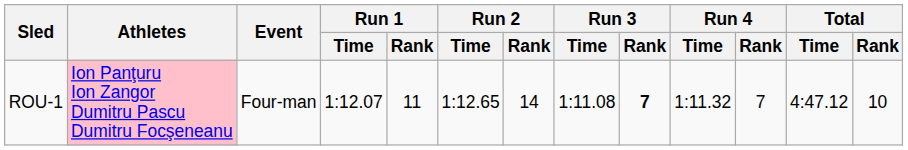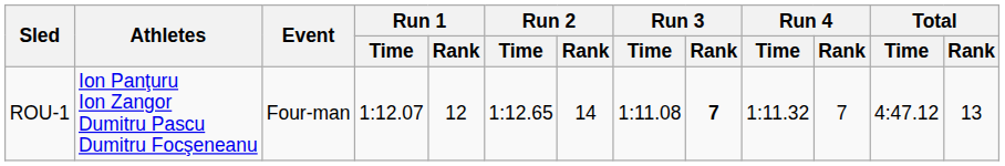 <table class="wikitable"  border="1" style="font-size:90%">
 <tr>
 <th rowspan="2">Sled</th>
 <th rowspan="2">Athletes</th>
 <th rowspan="2">Event</th>
 <th colspan="2">Run 1</th>
 <th colspan="2">Run 2</th>
 <th colspan="2">Run 3</th>
 <th colspan="2">Run 4</th>
 <th colspan="2">Total</th>
 </tr>
 <tr>
 <th>Time</th>
 <th>Rank</th>
 <th>Time</th>
 <th>Rank</th>
 <th>Time</th>
 <th>Rank</th>
 <th>Time</th>
 <th>Rank</th>
 <th>Time</th>
 <th>Rank</th>
 </tr>
 <tr>
 <td align="center">ROU-1</td>
-<td style="background: pink;"><a href='#'>Ion Panţuru</a><br><a href='#'>Ion Zangor</a><br><a href='#'>Dumitru Pascu</a><br><a href='#'>Dumitru Focşeneanu</a></td>
+<td><a href='#'>Ion Panţuru</a><br><a href='#'>Ion Zangor</a><br><a href='#'>Dumitru Pascu</a><br><a href='#'>Dumitru Focşeneanu</a></td>
 <td>Four-man</td>
 <td align="center">1:12.07</td>
-<td align="center">11</td>
+<td align="center">12</td>
 <td align="center">1:12.65</td>
 <td align="center">14</td>
 <td align="center">1:11.08</td>
 <td align="center"><strong>7</strong></td>
 <td align="center">1:11.32</td>
 <td align="center">7</td>
 <td align="center">4:47.12</td>
-<td align="center">10</td>
+<td align="center">13</td>
 </tr>
 </table>
